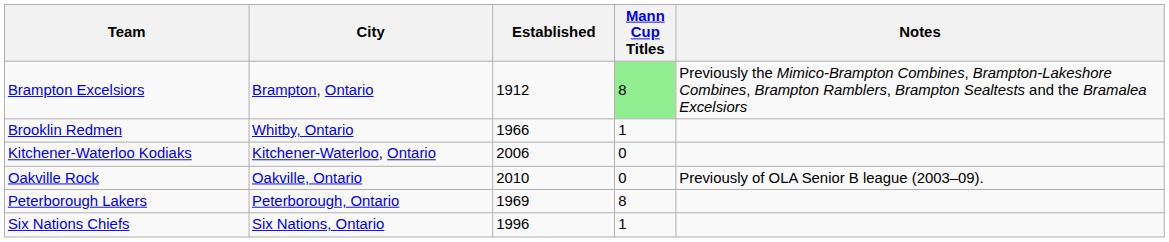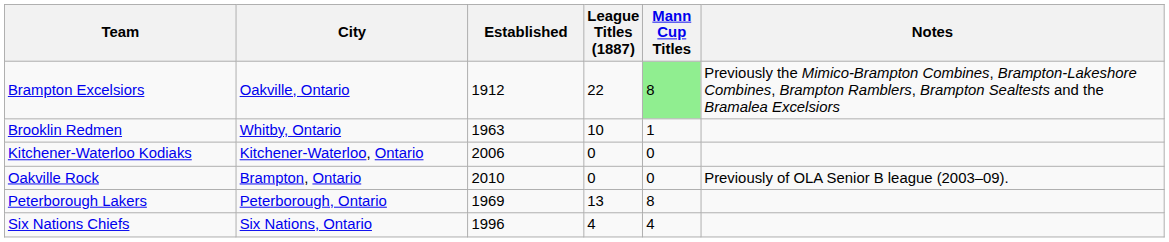 <table class="wikitable sortable">
 <tr>
 <th bgcolor="#DDDDFF" width="20%">Team</th>
 <th bgcolor="#DDDDFF" width="20%">City</th>
 <th bgcolor="#DDDDFF" width="10%">Established</th>
+<th bgcolor="#DDDDFF" width="5%">League Titles (1887)</th>
 <th bgcolor="#DDDDFF" width="5%"><a href='#'>Mann Cup</a> Titles</th>
 <th bgcolor="#DDDDFF" width="40%" class="unsortable">Notes</th>
 </tr>
 <tr>
 <td><a href='#'>Brampton Excelsiors</a></td>
-<td><a href='#'>Brampton</a>, <a href='#'>Ontario</a></td>
+<td><a href='#'>Oakville, Ontario</a></td>
 <td>1912</td>
+<td>22</td>
 <td style="background: lightgreen;">8</td>
 <td>Previously the <em>Mimico-Brampton Combines</em>, <em>Brampton-Lakeshore Combines</em>, <em>Brampton Ramblers</em>, <em>Brampton Sealtests</em> and the <em>Bramalea Excelsiors</em></td>
 </tr>
 <tr>
 <td><a href='#'>Brooklin Redmen</a></td>
 <td><a href='#'>Whitby, Ontario</a></td>
-<td>1966</td>
+<td>1963</td>
+<td>10</td>
 <td>1</td>
 <td></td>
 </tr>
 <tr>
 <td><a href='#'>Kitchener-Waterloo Kodiaks</a></td>
 <td><a href='#'>Kitchener-Waterloo</a>, <a href='#'>Ontario</a></td>
 <td>2006</td>
 <td>0</td>
+<td>0</td>
 <td></td>
 </tr>
 <tr>
 <td><a href='#'>Oakville Rock</a></td>
-<td><a href='#'>Oakville, Ontario</a></td>
+<td><a href='#'>Brampton</a>, <a href='#'>Ontario</a></td>
 <td>2010</td>
+<td>0</td>
 <td>0</td>
 <td>Previously of OLA Senior B league (2003–09).</td>
 </tr>
 <tr>
 <td><a href='#'>Peterborough Lakers</a></td>
 <td><a href='#'>Peterborough, Ontario</a></td>
 <td>1969</td>
+<td>13</td>
 <td>8</td>
 <td></td>
 </tr>
 <tr>
 <td><a href='#'>Six Nations Chiefs</a></td>
 <td><a href='#'>Six Nations, Ontario</a></td>
 <td>1996</td>
-<td>1</td>
+<td>4</td>
+<td>4</td>
 <td></td>
 </tr>
 </table>
